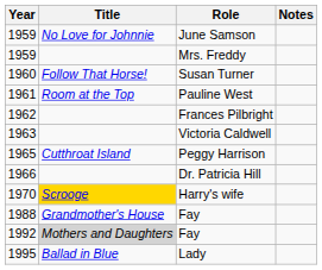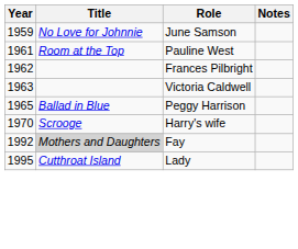 <table class="wikitable sortable">
 <tr>
 <th>Year</th>
 <th>Title</th>
 <th>Role</th>
 <th class="unsortable">Notes</th>
 </tr>
 <tr>
 <td>1959</td>
 <td><em><a href='#'>No Love for Johnnie</a></em></td>
 <td>June Samson</td>
-<td></td>
-</tr>
-<tr>
-<td>1959</td>
-<td><em></em></td>
-<td>Mrs. Freddy</td>
-<td></td>
-</tr>
-<tr>
-<td>1960</td>
-<td><em><a href='#'>Follow That Horse!</a></em></td>
-<td>Susan Turner</td>
 <td></td>
 </tr>
 <tr>
 <td>1961</td>
 <td><em><a href='#'>Room at the Top</a></em></td>
 <td>Pauline West</td>
 <td></td>
 </tr>
 <tr>
 <td>1962</td>
 <td><em></em></td>
 <td>Frances Pilbright</td>
 <td></td>
 </tr>
 <tr>
 <td>1963</td>
 <td><em></em></td>
 <td>Victoria Caldwell</td>
 <td></td>
 </tr>
 <tr>
 <td>1965</td>
-<td><em><a href='#'>Cutthroat Island</a></em></td>
+<td><em><a href='#'>Ballad in Blue</a></em></td>
 <td>Peggy Harrison</td>
 <td></td>
 </tr>
 <tr>
-<td>1966</td>
-<td><em></em></td>
-<td>Dr. Patricia Hill</td>
-<td></td>
-</tr>
-<tr>
 <td>1970</td>
-<td style="background: gold;"><a href='#'><em>Scrooge</em></a></td>
+<td><a href='#'><em>Scrooge</em></a></td>
 <td>Harry's wife</td>
-<td></td>
-</tr>
-<tr>
-<td>1988</td>
-<td><em><a href='#'>Grandmother's House</a></em></td>
-<td>Fay</td>
 <td></td>
 </tr>
 <tr>
 <td>1992</td>
 <td style="background: lightgrey;"><em>Mothers and Daughters</em></td>
 <td>Fay</td>
 <td></td>
 </tr>
 <tr>
 <td>1995</td>
-<td><em><a href='#'>Ballad in Blue</a></em></td>
+<td><em><a href='#'>Cutthroat Island</a></em></td>
 <td>Lady</td>
 <td></td>
 </tr>
 </table>
